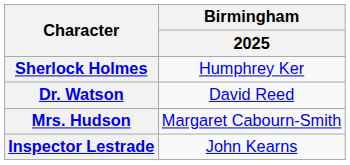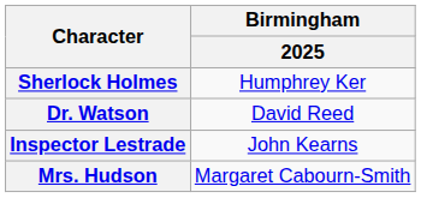 <table class="wikitable">
 <tr>
 <th rowspan="2">Character</th>
 <th>Birmingham</th>
 </tr>
 <tr>
 <th>2025</th>
 </tr>
 <tr>
 <th><a href='#'>Sherlock Holmes</a></th>
 <td align=center><a href='#'>Humphrey Ker</a></td>
 </tr>
 <tr>
 <th><a href='#'>Dr. Watson</a></th>
 <td align=center><a href='#'>David Reed</a></td>
 </tr>
 <tr>
+<th><a href='#'>Inspector Lestrade</a></th>
+<td align=center><a href='#'>John Kearns</a></td>
+</tr>
+<tr>
 <th><a href='#'>Mrs. Hudson</a></th>
 <td align=center><a href='#'>Margaret Cabourn-Smith</a></td>
 </tr>
-<tr>
-<th><a href='#'>Inspector Lestrade</a></th>
-<td align=center><a href='#'>John Kearns</a></td>
-</tr>
 </table>
